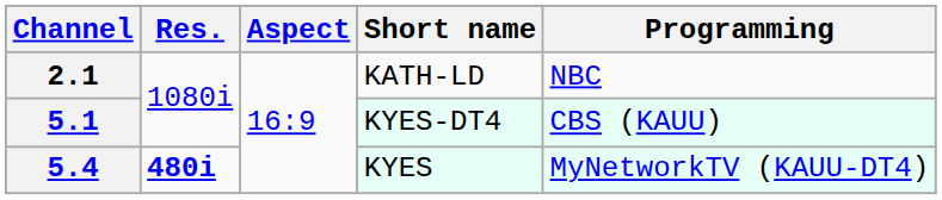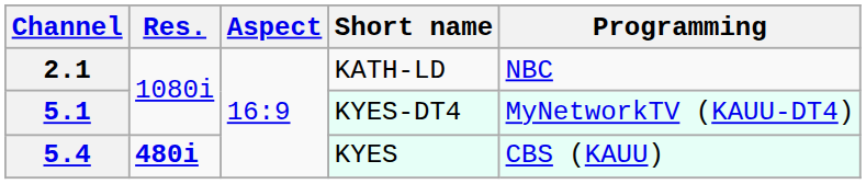 <table class="wikitable">
 <tr>
 <th><a href='#'>Channel</a></th>
 <th><a href='#'>Res.</a></th>
 <th><a href='#'>Aspect</a></th>
 <th>Short name</th>
 <th>Programming</th>
 </tr>
 <tr>
 <th scope = "row">2.1</th>
 <td rowspan=2><a href='#'>1080i</a></td>
 <td rowspan=3><a href='#'>16:9</a></td>
 <td>KATH-LD</td>
 <td><a href='#'>NBC</a></td>
 </tr>
 <tr>
 <th scope = "row"><a href='#'>5.1</a></th>
 <td style="background-color: #E6FFF7;">KYES-DT4</td>
-<td style="background-color: #E6FFF7;"><a href='#'>CBS</a> (<a href='#'>KAUU</a>)</td>
+<td style="background-color: #E6FFF7;"><a href='#'>MyNetworkTV</a> (<a href='#'>KAUU-DT4</a>)</td>
 </tr>
 <tr>
 <th scope = "row"><a href='#'>5.4</a></th>
 <td><strong><a href='#'>480i</a></strong></td>
 <td style="background-color: #E6FFF7;">KYES</td>
-<td style="background-color: #E6FFF7;"><a href='#'>MyNetworkTV</a> (<a href='#'>KAUU-DT4</a>)</td>
+<td style="background-color: #E6FFF7;"><a href='#'>CBS</a> (<a href='#'>KAUU</a>)</td>
 </tr>
 </table>
